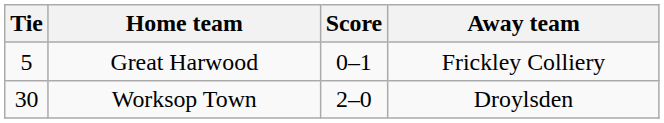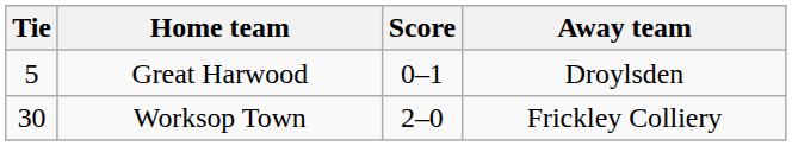 <table class="wikitable" style="text-align:center;">
 <tr>
 <th width=20>Tie</th>
 <th width=175>Home team</th>
 <th width=20>Score</th>
 <th width=175>Away team</th>
 </tr>
 <tr>
 <td>5</td>
 <td>Great Harwood</td>
 <td>0–1</td>
-<td>Frickley Colliery</td>
+<td>Droylsden</td>
 </tr>
 <tr>
 <td>30</td>
 <td>Worksop Town</td>
 <td>2–0</td>
-<td>Droylsden</td>
+<td>Frickley Colliery</td>
 </tr>
 </table>
